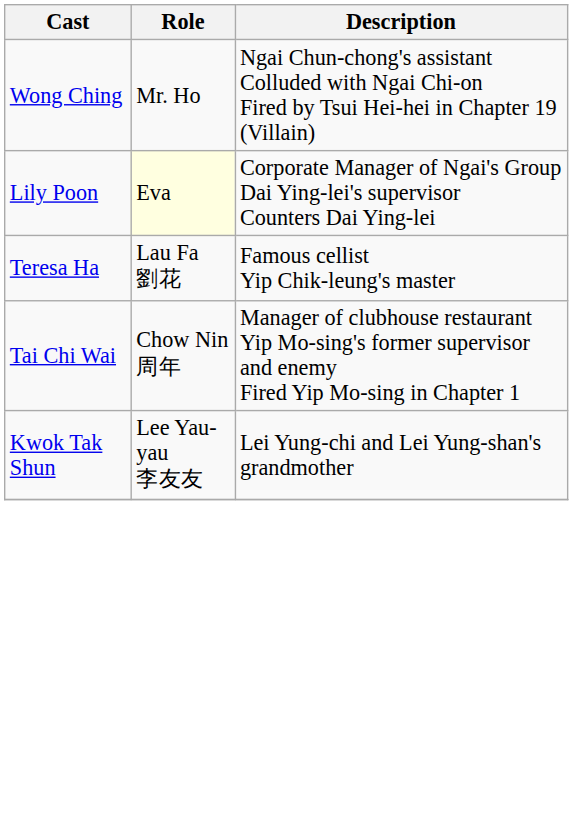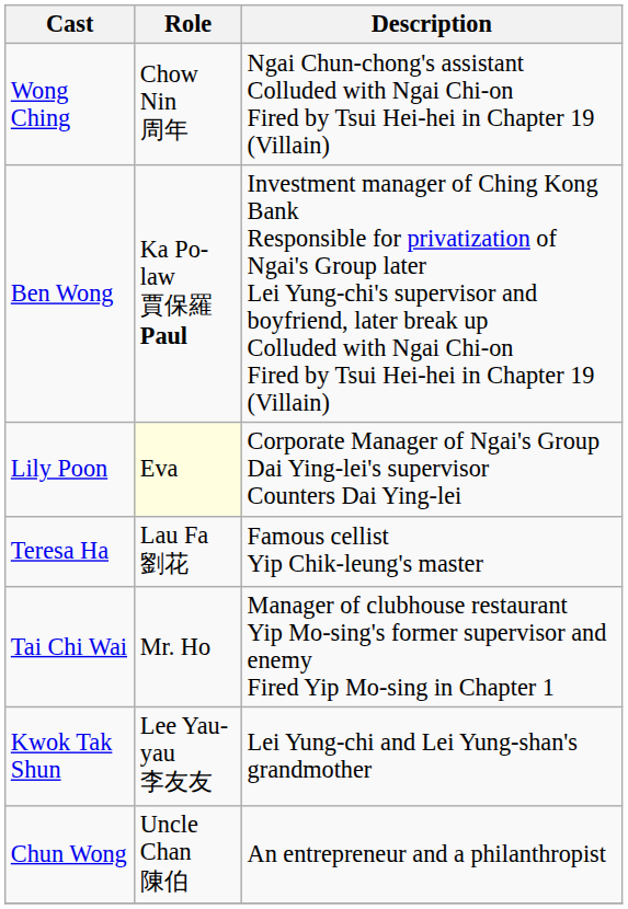 <table class="wikitable" width="65%">
 <tr>
 <th>Cast</th>
 <th>Role</th>
 <th>Description</th>
 </tr>
 <tr>
 <td><a href='#'>Wong Ching</a></td>
-<td>Mr. Ho</td>
+<td>Chow Nin<br>周年</td>
 <td>Ngai Chun-chong's assistant<br>Colluded with Ngai Chi-on<br>Fired by Tsui Hei-hei in Chapter 19<br>(Villain)</td>
+</tr>
+<tr>
+<td><a href='#'>Ben Wong</a></td>
+<td>Ka Po-law <br> 賈保羅 <br> <strong>Paul</strong></td>
+<td>Investment manager of Ching Kong Bank<br>Responsible for <a href='#'>privatization</a> of Ngai's Group later<br>Lei Yung-chi's supervisor and boyfriend, later break up<br>Colluded with Ngai Chi-on<br>Fired by Tsui Hei-hei in Chapter 19<br>(Villain)</td>
 </tr>
 <tr>
 <td><a href='#'>Lily Poon</a></td>
 <td style="background: lightyellow;">Eva</td>
 <td>Corporate Manager of Ngai's Group<br>Dai Ying-lei's supervisor<br>Counters Dai Ying-lei</td>
 </tr>
 <tr>
 <td><a href='#'>Teresa Ha</a></td>
 <td>Lau Fa <br> 劉花</td>
 <td>Famous cellist<br>Yip Chik-leung's master</td>
 </tr>
 <tr>
 <td><a href='#'>Tai Chi Wai</a></td>
-<td>Chow Nin<br>周年</td>
+<td>Mr. Ho</td>
 <td>Manager of clubhouse restaurant<br>Yip Mo-sing's former supervisor and enemy<br>Fired Yip Mo-sing in Chapter 1</td>
 </tr>
 <tr>
 <td><a href='#'>Kwok Tak Shun</a></td>
 <td>Lee Yau-yau<br>李友友</td>
 <td>Lei Yung-chi and Lei Yung-shan's grandmother</td>
 </tr>
 <tr>
+<td><a href='#'>Chun Wong</a></td>
+<td>Uncle Chan<br>陳伯</td>
+<td>An entrepreneur and a philanthropist</td>
+</tr>
+<tr>
 </tr>
 </table>
